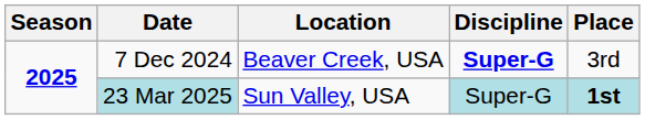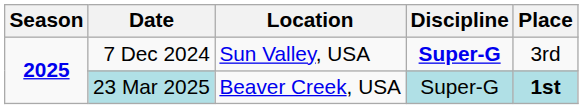 <table class=wikitable style="text-align:center">
 <tr>
 <th>Season</th>
 <th>Date</th>
 <th>Location</th>
 <th>Discipline</th>
 <th>Place</th>
 </tr>
 <tr>
 <td rowspan="2"><strong><a href='#'>2025</a></strong></td>
 <td align=right>7 Dec 2024</td>
-<td align=left> <a href='#'>Beaver Creek</a>, USA</td>
+<td align=left> <a href='#'>Sun Valley</a>, USA</td>
 <td><strong><a href='#'>Super-G</a></strong></td>
 <td>3rd</td>
 </tr>
 <tr>
 <td align=right bgcolor="#BOEOE6">23 Mar 2025</td>
-<td align=left> <a href='#'>Sun Valley</a>, USA</td>
+<td align=left> <a href='#'>Beaver Creek</a>, USA</td>
 <td bgcolor="#BOEOE6">Super-G</td>
 <td bgcolor="#BOEOE6"><strong>1st</strong></td>
 </tr>
 </table>
